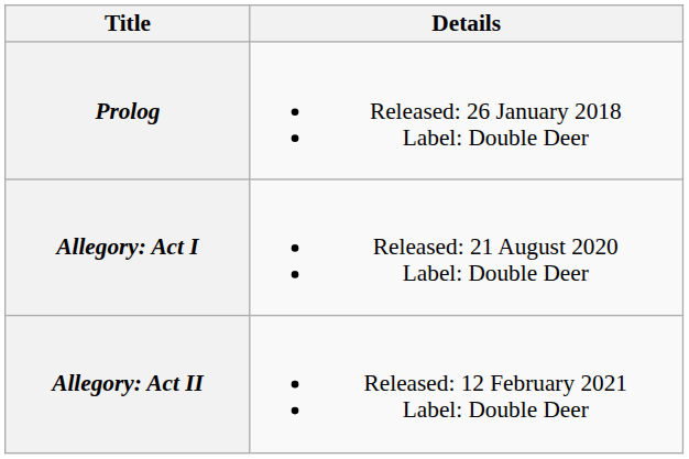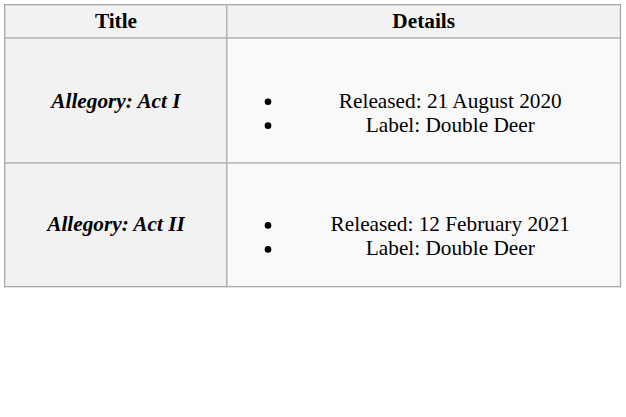 <table class="wikitable plainrowheaders" style="text-align:center;">
 <tr>
 <th scope="col" style="width:10em;">Title</th>
 <th scope="col" style="width:18em;">Details</th>
-</tr>
-<tr>
-<th scope="row"><em>Prolog</em></th>
-<td><br><ul><li>Released: 26 January 2018</li><li>Label: Double Deer</li></ul></td>
 </tr>
 <tr>
 <th scope="row"><em>Allegory: Act I</em></th>
 <td><br><ul><li>Released: 21 August 2020</li><li>Label: Double Deer</li></ul></td>
 </tr>
 <tr>
 <th scope="row"><em>Allegory: Act II</em></th>
 <td><br><ul><li>Released: 12 February 2021</li><li>Label: Double Deer</li></ul></td>
 </tr>
 </table>
